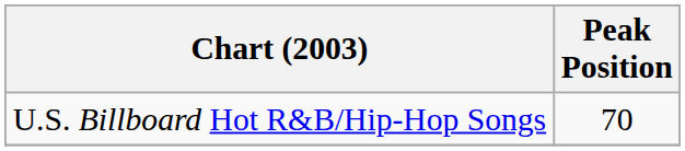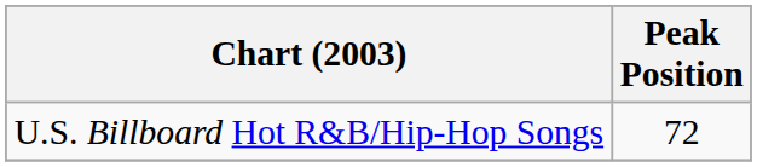 <table class="wikitable">
 <tr>
 <th>Chart (2003)</th>
 <th>Peak<br>Position</th>
 </tr>
 <tr>
 <td>U.S. <em>Billboard</em> <a href='#'>Hot R&B/Hip-Hop Songs</a></td>
-<td align="center">70</td>
+<td align="center">72</td>
 </tr>
 <tr>
 </tr>
 </table>
